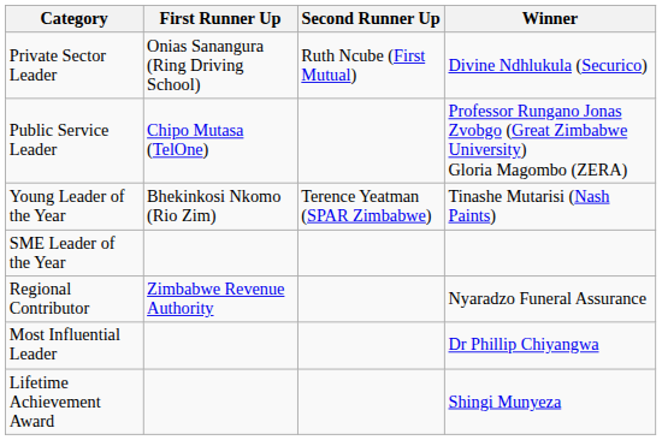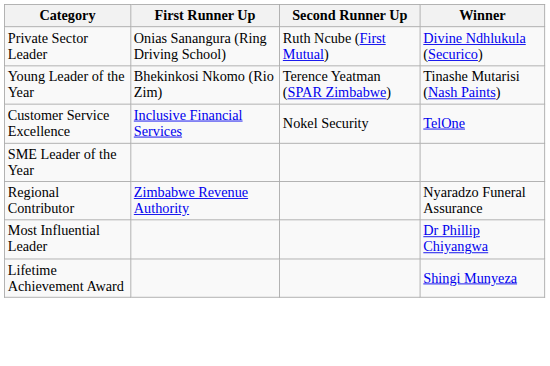 <table class="wikitable">
 <tr>
 <th>Category</th>
 <th>First Runner Up</th>
 <th>Second Runner Up</th>
 <th>Winner</th>
 </tr>
 <tr>
 <td>Private Sector Leader</td>
 <td>Onias Sanangura (Ring Driving School)</td>
 <td>Ruth Ncube (<a href='#'>First Mutual</a>)</td>
 <td><a href='#'>Divine Ndhlukula</a> (<a href='#'>Securico</a>)</td>
 </tr>
 <tr>
-<td>Public Service Leader</td>
-<td><a href='#'>Chipo Mutasa</a> (<a href='#'>TelOne</a>)</td>
-<td></td>
-<td><a href='#'>Professor Rungano Jonas Zvobgo</a> (<a href='#'>Great Zimbabwe University</a>)<br>Gloria Magombo (ZERA)</td>
-</tr>
-<tr>
 <td>Young Leader of the Year</td>
 <td>Bhekinkosi Nkomo (Rio Zim)</td>
 <td>Terence Yeatman (<a href='#'>SPAR Zimbabwe</a>)</td>
 <td>Tinashe Mutarisi (<a href='#'>Nash Paints</a>)</td>
+</tr>
+<tr>
+<td>Customer Service Excellence</td>
+<td><a href='#'>Inclusive Financial Services</a></td>
+<td>Nokel Security</td>
+<td><a href='#'>TelOne</a></td>
 </tr>
 <tr>
 <td>SME Leader of the Year</td>
 <td></td>
 <td></td>
 <td></td>
 </tr>
 <tr>
 <td>Regional Contributor</td>
 <td><a href='#'>Zimbabwe Revenue Authority</a></td>
 <td></td>
 <td>Nyaradzo Funeral Assurance</td>
 </tr>
 <tr>
 <td>Most Influential Leader</td>
 <td></td>
 <td></td>
 <td><a href='#'>Dr Phillip Chiyangwa</a></td>
 </tr>
 <tr>
 <td>Lifetime Achievement Award</td>
 <td></td>
 <td></td>
 <td><a href='#'>Shingi Munyeza</a></td>
 </tr>
 </table>
